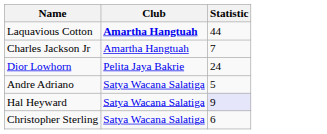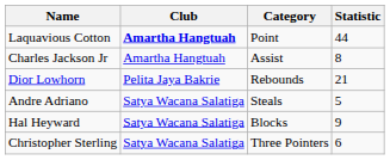 <table class="wikitable">
 <tr>
 <th>Name</th>
 <th>Club</th>
+<th>Category</th>
 <th>Statistic</th>
 </tr>
 <tr>
 <td> Laquavious Cotton</td>
 <td><strong><a href='#'>Amartha Hangtuah</a></strong></td>
+<td>Point</td>
 <td>44</td>
 </tr>
 <tr>
 <td> Charles Jackson Jr</td>
 <td><a href='#'>Amartha Hangtuah</a></td>
-<td>7</td>
+<td>Assist</td>
+<td>8</td>
 </tr>
 <tr>
 <td> <a href='#'>Dior Lowhorn</a></td>
 <td><a href='#'>Pelita Jaya Bakrie</a></td>
-<td>24</td>
+<td>Rebounds</td>
+<td>21</td>
 </tr>
 <tr>
 <td> Andre Adriano</td>
 <td><a href='#'>Satya Wacana Salatiga</a></td>
+<td>Steals</td>
 <td>5</td>
 </tr>
 <tr>
 <td> Hal Heyward</td>
 <td><a href='#'>Satya Wacana Salatiga</a></td>
-<td style="background: lavender;">9</td>
+<td>Blocks</td>
+<td>9</td>
 </tr>
 <tr>
 <td> Christopher Sterling</td>
 <td><a href='#'>Satya Wacana Salatiga</a></td>
+<td>Three Pointers</td>
 <td>6</td>
 </tr>
 </table>
